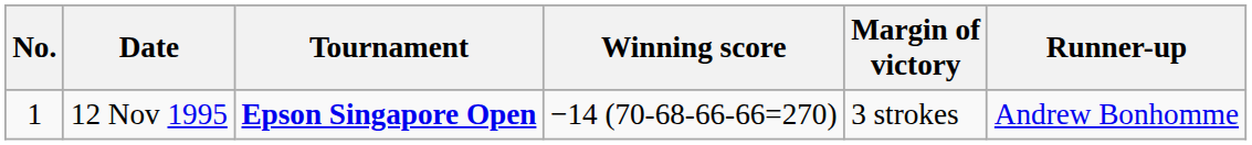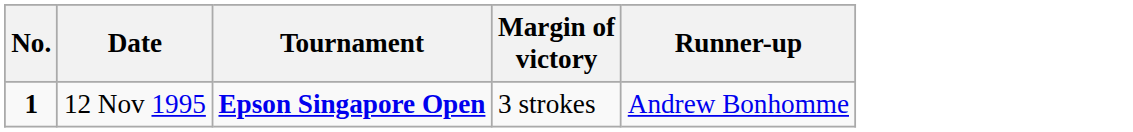 <table class="wikitable" style="font-size:95%;">
 <tr>
 <th>No.</th>
 <th>Date</th>
 <th>Tournament</th>
-<th>Winning score</th>
 <th>Margin of<br>victory</th>
 <th>Runner-up</th>
 </tr>
 <tr>
-<td align=center>1</td>
+<td align=center><strong>1</strong></td>
 <td align=right>12 Nov <a href='#'>1995</a></td>
 <td><strong><a href='#'>Epson Singapore Open</a></strong></td>
-<td>−14 (70-68-66-66=270)</td>
 <td>3 strokes</td>
 <td> <a href='#'>Andrew Bonhomme</a></td>
 </tr>
 </table>
